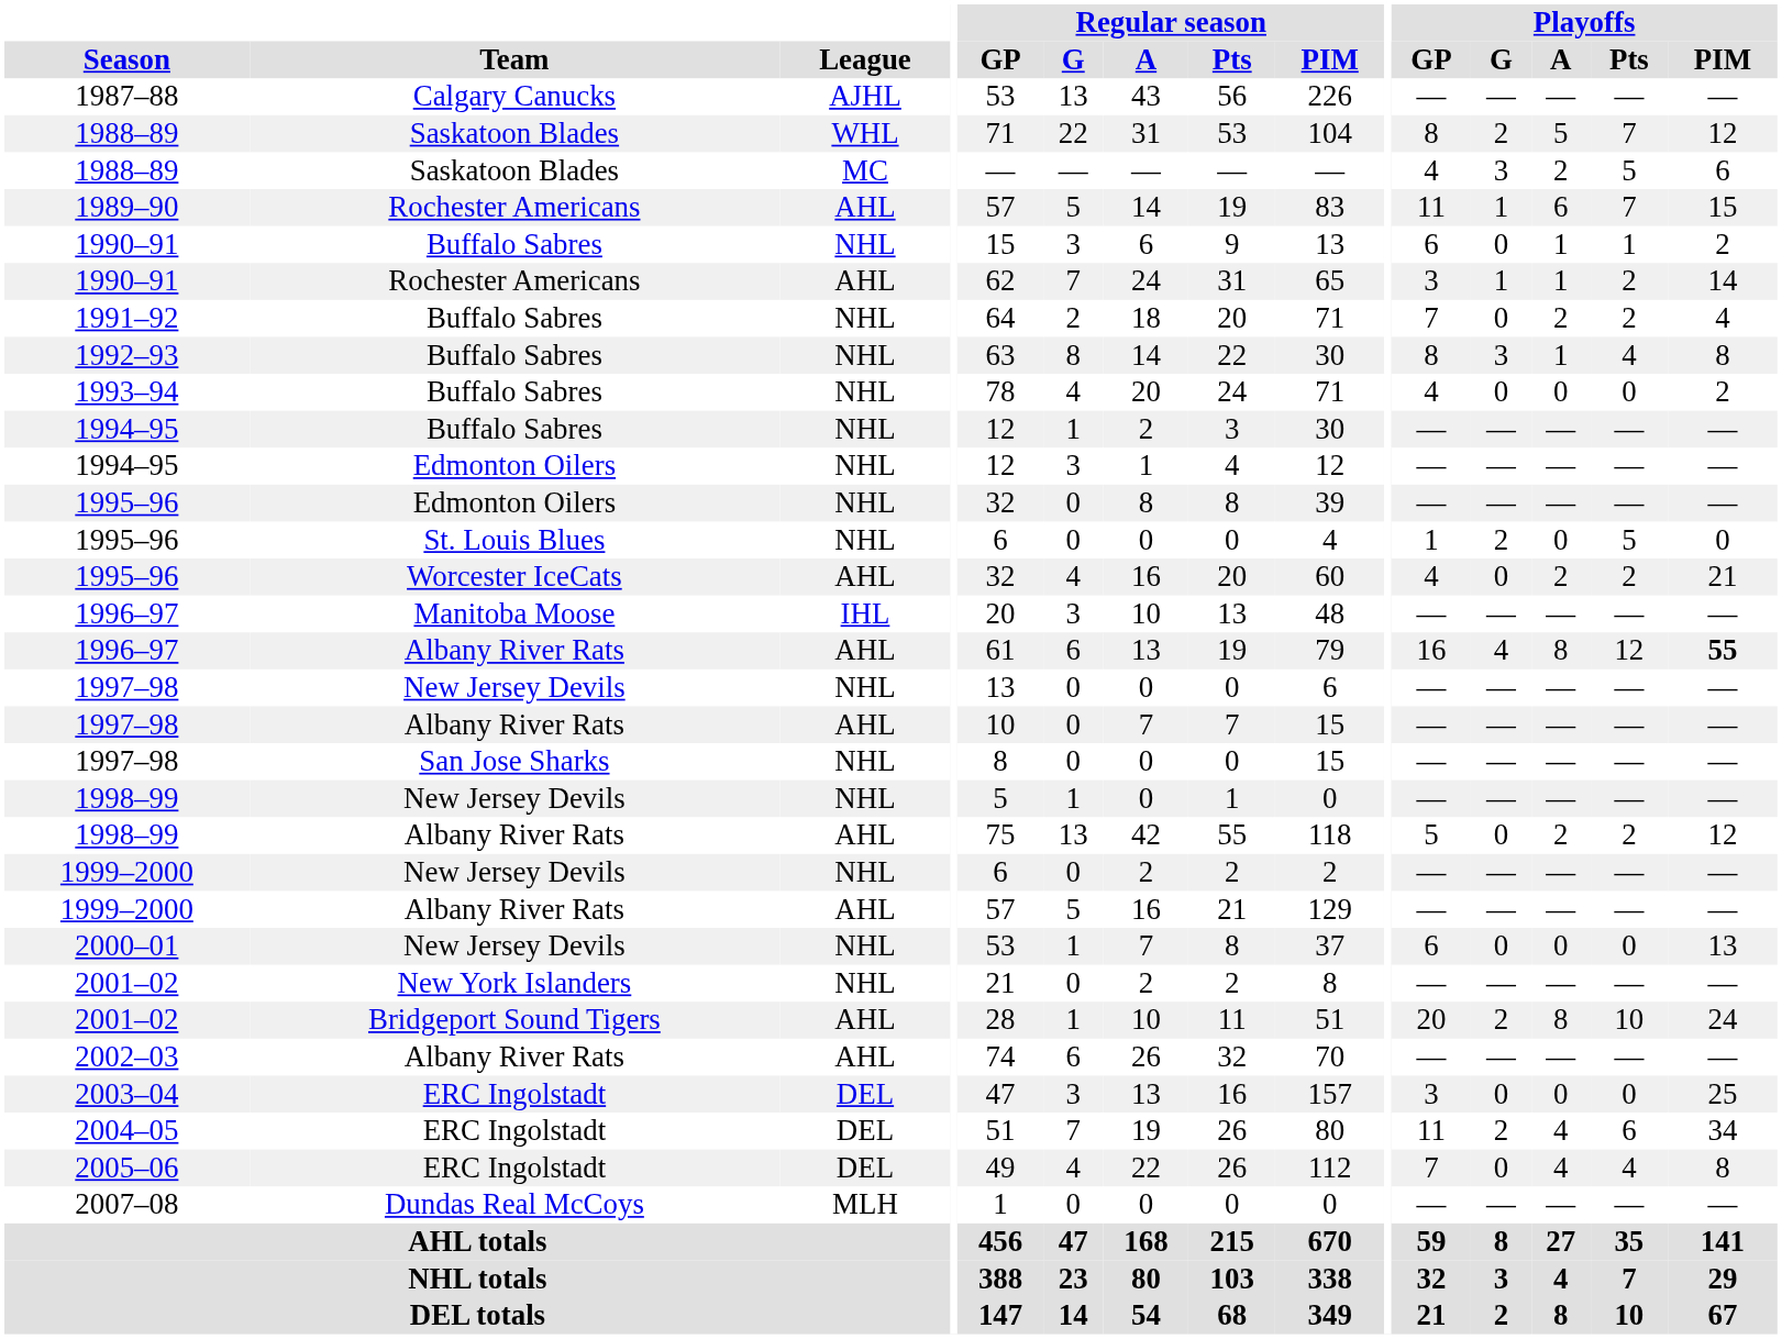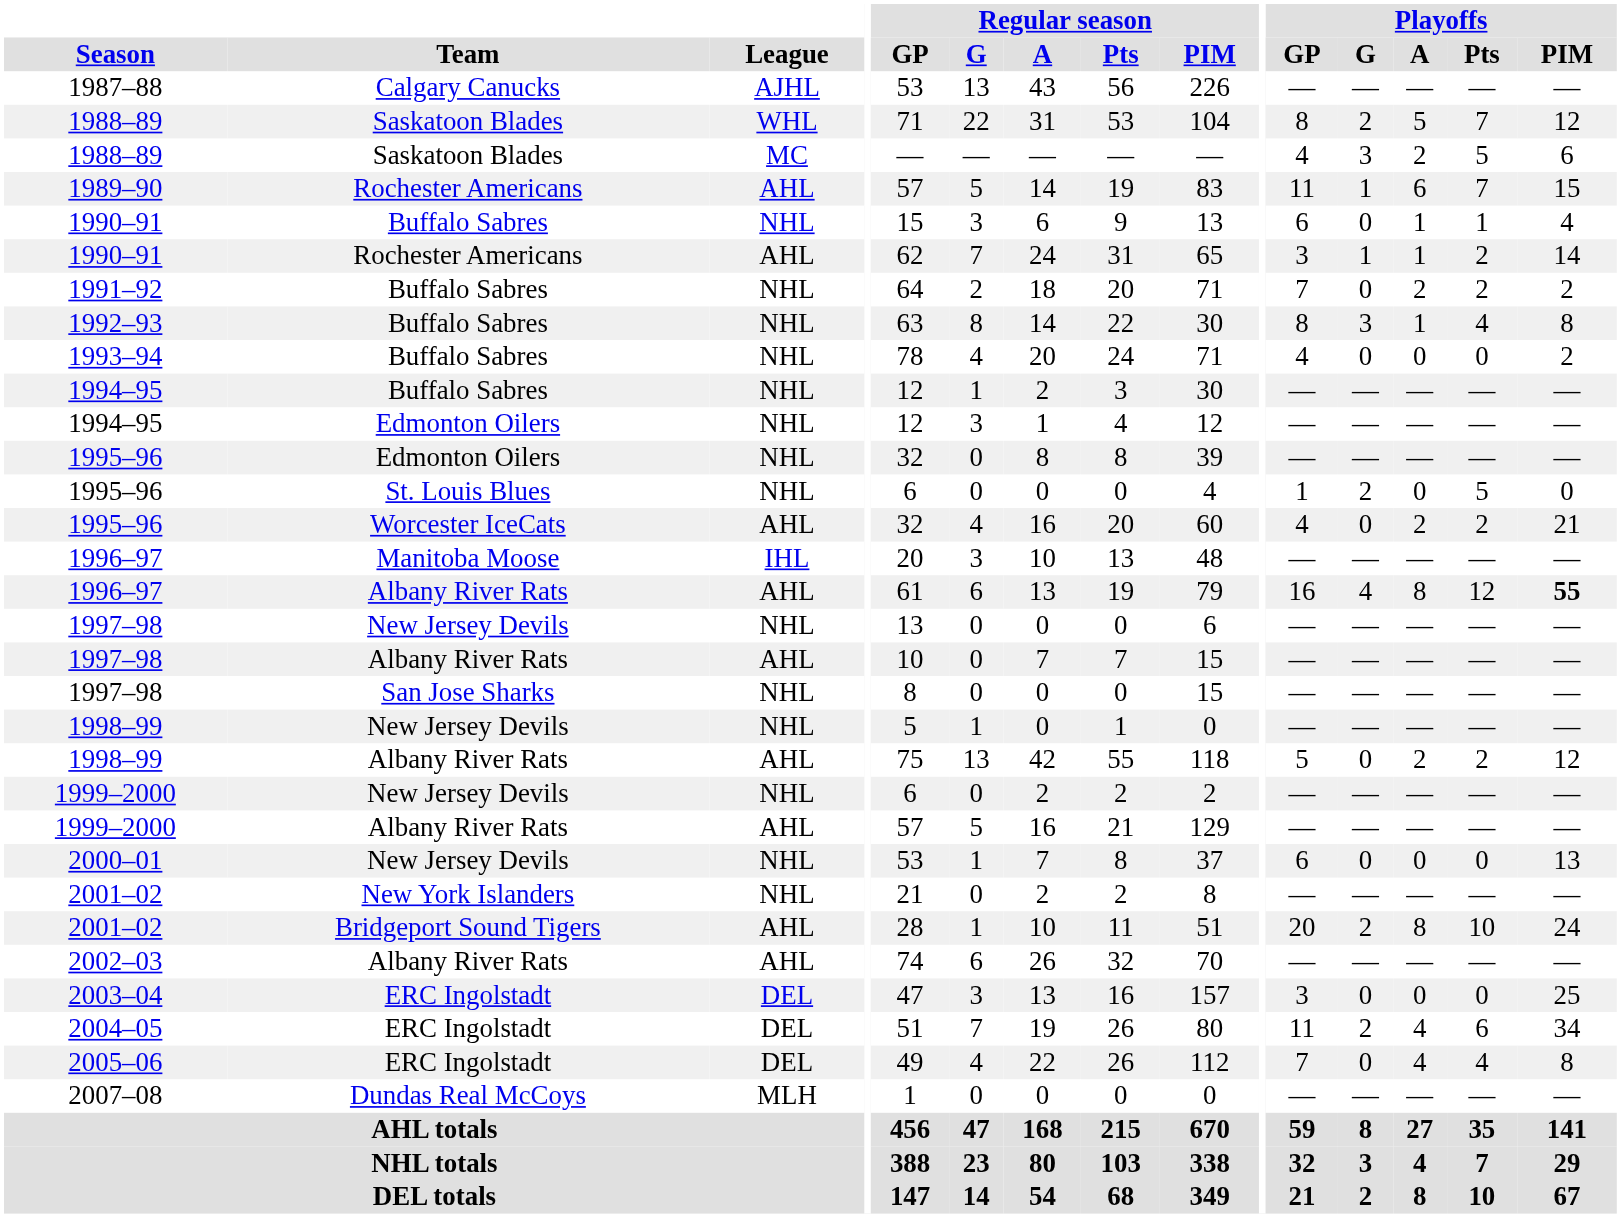 <table border="0" cellpadding="1" cellspacing="0" style="text-align:center; width:60em">
 <tr bgcolor="#e0e0e0">
 <th colspan="3" bgcolor="#ffffff"></th>
 <th rowspan="99" bgcolor="#ffffff"></th>
 <th colspan="5"><a href='#'>Regular season</a></th>
 <th rowspan="99" bgcolor="#ffffff"></th>
 <th colspan="5"><a href='#'>Playoffs</a></th>
 </tr>
 <tr bgcolor="#e0e0e0">
 <th><a href='#'>Season</a></th>
 <th>Team</th>
 <th>League</th>
 <th>GP</th>
 <th><a href='#'>G</a></th>
 <th><a href='#'>A</a></th>
 <th><a href='#'>Pts</a></th>
 <th><a href='#'>PIM</a></th>
 <th>GP</th>
 <th>G</th>
 <th>A</th>
 <th>Pts</th>
 <th>PIM</th>
 </tr>
 <tr>
 <td>1987–88</td>
 <td><a href='#'>Calgary Canucks</a></td>
 <td><a href='#'>AJHL</a></td>
 <td>53</td>
 <td>13</td>
 <td>43</td>
 <td>56</td>
 <td>226</td>
 <td>—</td>
 <td>—</td>
 <td>—</td>
 <td>—</td>
 <td>—</td>
 </tr>
 <tr bgcolor="#f0f0f0">
 <td><a href='#'>1988–89</a></td>
 <td><a href='#'>Saskatoon Blades</a></td>
 <td><a href='#'>WHL</a></td>
 <td>71</td>
 <td>22</td>
 <td>31</td>
 <td>53</td>
 <td>104</td>
 <td>8</td>
 <td>2</td>
 <td>5</td>
 <td>7</td>
 <td>12</td>
 </tr>
 <tr>
 <td><a href='#'>1988–89</a></td>
 <td>Saskatoon Blades</td>
 <td><a href='#'>MC</a></td>
 <td>—</td>
 <td>—</td>
 <td>—</td>
 <td>—</td>
 <td>—</td>
 <td>4</td>
 <td>3</td>
 <td>2</td>
 <td>5</td>
 <td>6</td>
 </tr>
 <tr bgcolor="#f0f0f0">
 <td><a href='#'>1989–90</a></td>
 <td><a href='#'>Rochester Americans</a></td>
 <td><a href='#'>AHL</a></td>
 <td>57</td>
 <td>5</td>
 <td>14</td>
 <td>19</td>
 <td>83</td>
 <td>11</td>
 <td>1</td>
 <td>6</td>
 <td>7</td>
 <td>15</td>
 </tr>
 <tr>
 <td><a href='#'>1990–91</a></td>
 <td><a href='#'>Buffalo Sabres</a></td>
 <td><a href='#'>NHL</a></td>
 <td>15</td>
 <td>3</td>
 <td>6</td>
 <td>9</td>
 <td>13</td>
 <td>6</td>
 <td>0</td>
 <td>1</td>
 <td>1</td>
-<td>2</td>
+<td>4</td>
 </tr>
 <tr bgcolor="#f0f0f0">
 <td><a href='#'>1990–91</a></td>
 <td>Rochester Americans</td>
 <td>AHL</td>
 <td>62</td>
 <td>7</td>
 <td>24</td>
 <td>31</td>
 <td>65</td>
 <td>3</td>
 <td>1</td>
 <td>1</td>
 <td>2</td>
 <td>14</td>
 </tr>
 <tr>
 <td><a href='#'>1991–92</a></td>
 <td>Buffalo Sabres</td>
 <td>NHL</td>
 <td>64</td>
 <td>2</td>
 <td>18</td>
 <td>20</td>
 <td>71</td>
 <td>7</td>
 <td>0</td>
 <td>2</td>
 <td>2</td>
-<td>4</td>
+<td>2</td>
 </tr>
 <tr bgcolor="#f0f0f0">
 <td><a href='#'>1992–93</a></td>
 <td>Buffalo Sabres</td>
 <td>NHL</td>
 <td>63</td>
 <td>8</td>
 <td>14</td>
 <td>22</td>
 <td>30</td>
 <td>8</td>
 <td>3</td>
 <td>1</td>
 <td>4</td>
 <td>8</td>
 </tr>
 <tr>
 <td><a href='#'>1993–94</a></td>
 <td>Buffalo Sabres</td>
 <td>NHL</td>
 <td>78</td>
 <td>4</td>
 <td>20</td>
 <td>24</td>
 <td>71</td>
 <td>4</td>
 <td>0</td>
 <td>0</td>
 <td>0</td>
 <td>2</td>
 </tr>
 <tr bgcolor="#f0f0f0">
 <td><a href='#'>1994–95</a></td>
 <td>Buffalo Sabres</td>
 <td>NHL</td>
 <td>12</td>
 <td>1</td>
 <td>2</td>
 <td>3</td>
 <td>30</td>
 <td>—</td>
 <td>—</td>
 <td>—</td>
 <td>—</td>
 <td>—</td>
 </tr>
 <tr>
 <td>1994–95</td>
 <td><a href='#'>Edmonton Oilers</a></td>
 <td>NHL</td>
 <td>12</td>
 <td>3</td>
 <td>1</td>
 <td>4</td>
 <td>12</td>
 <td>—</td>
 <td>—</td>
 <td>—</td>
 <td>—</td>
 <td>—</td>
 </tr>
 <tr bgcolor="#f0f0f0">
 <td><a href='#'>1995–96</a></td>
 <td>Edmonton Oilers</td>
 <td>NHL</td>
 <td>32</td>
 <td>0</td>
 <td>8</td>
 <td>8</td>
 <td>39</td>
 <td>—</td>
 <td>—</td>
 <td>—</td>
 <td>—</td>
 <td>—</td>
 </tr>
 <tr>
 <td>1995–96</td>
 <td><a href='#'>St. Louis Blues</a></td>
 <td>NHL</td>
 <td>6</td>
 <td>0</td>
 <td>0</td>
 <td>0</td>
 <td>4</td>
 <td>1</td>
 <td>2</td>
 <td>0</td>
 <td>5</td>
 <td>0</td>
 </tr>
 <tr bgcolor="#f0f0f0">
 <td><a href='#'>1995–96</a></td>
 <td><a href='#'>Worcester IceCats</a></td>
 <td>AHL</td>
 <td>32</td>
 <td>4</td>
 <td>16</td>
 <td>20</td>
 <td>60</td>
 <td>4</td>
 <td>0</td>
 <td>2</td>
 <td>2</td>
 <td>21</td>
 </tr>
 <tr>
 <td><a href='#'>1996–97</a></td>
 <td><a href='#'>Manitoba Moose</a></td>
 <td><a href='#'>IHL</a></td>
 <td>20</td>
 <td>3</td>
 <td>10</td>
 <td>13</td>
 <td>48</td>
 <td>—</td>
 <td>—</td>
 <td>—</td>
 <td>—</td>
 <td>—</td>
 </tr>
 <tr bgcolor="#f0f0f0">
 <td><a href='#'>1996–97</a></td>
 <td><a href='#'>Albany River Rats</a></td>
 <td>AHL</td>
 <td>61</td>
 <td>6</td>
 <td>13</td>
 <td>19</td>
 <td>79</td>
 <td>16</td>
 <td>4</td>
 <td>8</td>
 <td>12</td>
 <td><strong>55</strong></td>
 </tr>
 <tr>
 <td><a href='#'>1997–98</a></td>
 <td><a href='#'>New Jersey Devils</a></td>
 <td>NHL</td>
 <td>13</td>
 <td>0</td>
 <td>0</td>
 <td>0</td>
 <td>6</td>
 <td>—</td>
 <td>—</td>
 <td>—</td>
 <td>—</td>
 <td>—</td>
 </tr>
 <tr bgcolor="#f0f0f0">
 <td><a href='#'>1997–98</a></td>
 <td>Albany River Rats</td>
 <td>AHL</td>
 <td>10</td>
 <td>0</td>
 <td>7</td>
 <td>7</td>
 <td>15</td>
 <td>—</td>
 <td>—</td>
 <td>—</td>
 <td>—</td>
 <td>—</td>
 </tr>
 <tr>
 <td>1997–98</td>
 <td><a href='#'>San Jose Sharks</a></td>
 <td>NHL</td>
 <td>8</td>
 <td>0</td>
 <td>0</td>
 <td>0</td>
 <td>15</td>
 <td>—</td>
 <td>—</td>
 <td>—</td>
 <td>—</td>
 <td>—</td>
 </tr>
 <tr bgcolor="#f0f0f0">
 <td><a href='#'>1998–99</a></td>
 <td>New Jersey Devils</td>
 <td>NHL</td>
 <td>5</td>
 <td>1</td>
 <td>0</td>
 <td>1</td>
 <td>0</td>
 <td>—</td>
 <td>—</td>
 <td>—</td>
 <td>—</td>
 <td>—</td>
 </tr>
 <tr>
 <td><a href='#'>1998–99</a></td>
 <td>Albany River Rats</td>
 <td>AHL</td>
 <td>75</td>
 <td>13</td>
 <td>42</td>
 <td>55</td>
 <td>118</td>
 <td>5</td>
 <td>0</td>
 <td>2</td>
 <td>2</td>
 <td>12</td>
 </tr>
 <tr bgcolor="#f0f0f0">
 <td><a href='#'>1999–2000</a></td>
 <td>New Jersey Devils</td>
 <td>NHL</td>
 <td>6</td>
 <td>0</td>
 <td>2</td>
 <td>2</td>
 <td>2</td>
 <td>—</td>
 <td>—</td>
 <td>—</td>
 <td>—</td>
 <td>—</td>
 </tr>
 <tr>
 <td><a href='#'>1999–2000</a></td>
 <td>Albany River Rats</td>
 <td>AHL</td>
 <td>57</td>
 <td>5</td>
 <td>16</td>
 <td>21</td>
 <td>129</td>
 <td>—</td>
 <td>—</td>
 <td>—</td>
 <td>—</td>
 <td>—</td>
 </tr>
 <tr bgcolor="#f0f0f0">
 <td><a href='#'>2000–01</a></td>
 <td>New Jersey Devils</td>
 <td>NHL</td>
 <td>53</td>
 <td>1</td>
 <td>7</td>
 <td>8</td>
 <td>37</td>
 <td>6</td>
 <td>0</td>
 <td>0</td>
 <td>0</td>
 <td>13</td>
 </tr>
 <tr>
 <td><a href='#'>2001–02</a></td>
 <td><a href='#'>New York Islanders</a></td>
 <td>NHL</td>
 <td>21</td>
 <td>0</td>
 <td>2</td>
 <td>2</td>
 <td>8</td>
 <td>—</td>
 <td>—</td>
 <td>—</td>
 <td>—</td>
 <td>—</td>
 </tr>
 <tr bgcolor="#f0f0f0">
 <td><a href='#'>2001–02</a></td>
 <td><a href='#'>Bridgeport Sound Tigers</a></td>
 <td>AHL</td>
 <td>28</td>
 <td>1</td>
 <td>10</td>
 <td>11</td>
 <td>51</td>
 <td>20</td>
 <td>2</td>
 <td>8</td>
 <td>10</td>
 <td>24</td>
 </tr>
 <tr>
 <td><a href='#'>2002–03</a></td>
 <td>Albany River Rats</td>
 <td>AHL</td>
 <td>74</td>
 <td>6</td>
 <td>26</td>
 <td>32</td>
 <td>70</td>
 <td>—</td>
 <td>—</td>
 <td>—</td>
 <td>—</td>
 <td>—</td>
 </tr>
 <tr bgcolor="#f0f0f0">
 <td><a href='#'>2003–04</a></td>
 <td><a href='#'>ERC Ingolstadt</a></td>
 <td><a href='#'>DEL</a></td>
 <td>47</td>
 <td>3</td>
 <td>13</td>
 <td>16</td>
 <td>157</td>
 <td>3</td>
 <td>0</td>
 <td>0</td>
 <td>0</td>
 <td>25</td>
 </tr>
 <tr>
 <td><a href='#'>2004–05</a></td>
 <td>ERC Ingolstadt</td>
 <td>DEL</td>
 <td>51</td>
 <td>7</td>
 <td>19</td>
 <td>26</td>
 <td>80</td>
 <td>11</td>
 <td>2</td>
 <td>4</td>
 <td>6</td>
 <td>34</td>
 </tr>
 <tr bgcolor="#f0f0f0">
 <td><a href='#'>2005–06</a></td>
 <td>ERC Ingolstadt</td>
 <td>DEL</td>
 <td>49</td>
 <td>4</td>
 <td>22</td>
 <td>26</td>
 <td>112</td>
 <td>7</td>
 <td>0</td>
 <td>4</td>
 <td>4</td>
 <td>8</td>
 </tr>
 <tr>
 <td>2007–08</td>
 <td><a href='#'>Dundas Real McCoys</a></td>
 <td>MLH</td>
 <td>1</td>
 <td>0</td>
 <td>0</td>
 <td>0</td>
 <td>0</td>
 <td>—</td>
 <td>—</td>
 <td>—</td>
 <td>—</td>
 <td>—</td>
 </tr>
 <tr style="background:#e0e0e0;">
 <th colspan="3">AHL totals</th>
 <th>456</th>
 <th>47</th>
 <th>168</th>
 <th>215</th>
 <th>670</th>
 <th>59</th>
 <th>8</th>
 <th>27</th>
 <th>35</th>
 <th>141</th>
 </tr>
 <tr style="background:#e0e0e0;">
 <th colspan="3">NHL totals</th>
 <th>388</th>
 <th>23</th>
 <th>80</th>
 <th>103</th>
 <th>338</th>
 <th>32</th>
 <th>3</th>
 <th>4</th>
 <th>7</th>
 <th>29</th>
 </tr>
 <tr style="background:#e0e0e0;">
 <th colspan="3">DEL totals</th>
 <th>147</th>
 <th>14</th>
 <th>54</th>
 <th>68</th>
 <th>349</th>
 <th>21</th>
 <th>2</th>
 <th>8</th>
 <th>10</th>
 <th>67</th>
 </tr>
 </table>
